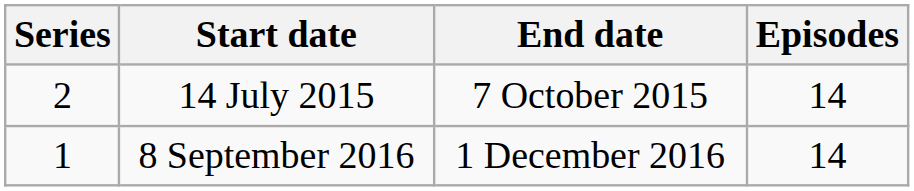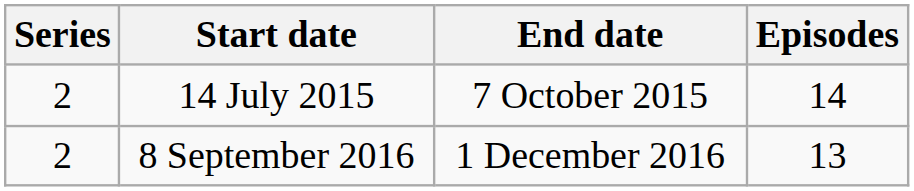 <table class="wikitable" style="text-align:center;">
 <tr>
 <th>Series</th>
 <th width="125">Start date</th>
 <th width="125">End date</th>
 <th>Episodes</th>
 </tr>
 <tr>
 <td>2</td>
 <td>14 July 2015</td>
 <td>7 October 2015</td>
 <td>14</td>
 </tr>
 <tr>
-<td>1</td>
+<td>2</td>
 <td>8 September 2016</td>
 <td>1 December 2016</td>
-<td>14</td>
+<td>13</td>
 </tr>
 </table>
